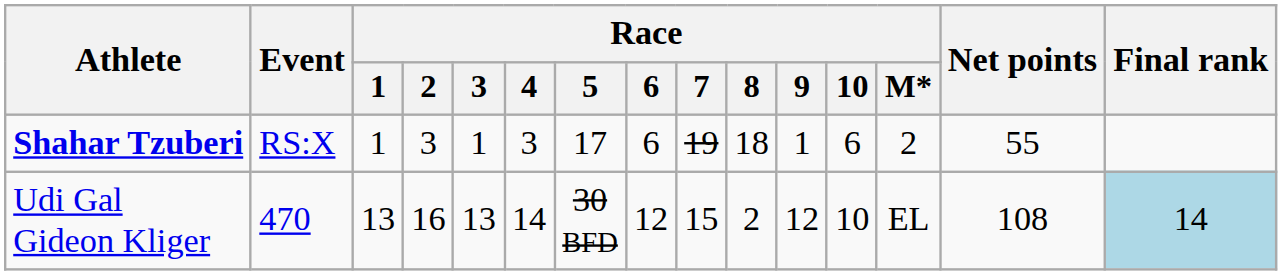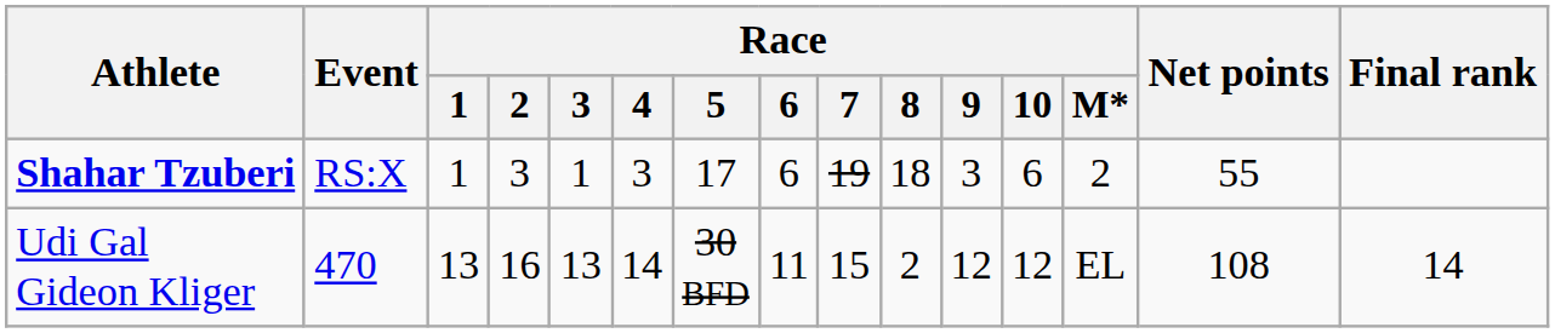 <table class="wikitable" style="font-size:90%">
 <tr>
 <th rowspan=2>Athlete</th>
 <th rowspan=2>Event</th>
 <th colspan=11>Race</th>
 <th rowspan=2>Net points</th>
 <th rowspan=2>Final rank</th>
 </tr>
 <tr style="font-size:95%">
 <th>1</th>
 <th>2</th>
 <th>3</th>
 <th>4</th>
 <th>5</th>
 <th>6</th>
 <th>7</th>
 <th>8</th>
 <th>9</th>
 <th>10</th>
 <th>M*</th>
 </tr>
 <tr align=center>
 <td align=left><strong><a href='#'>Shahar Tzuberi</a></strong></td>
 <td align=left><a href='#'>RS:X</a></td>
 <td>1</td>
 <td>3</td>
 <td>1</td>
 <td>3</td>
 <td>17</td>
 <td>6</td>
 <td><s>19</s></td>
 <td>18</td>
-<td>1</td>
+<td>3</td>
 <td>6</td>
 <td>2</td>
 <td>55</td>
 <td></td>
 </tr>
 <tr align=center>
 <td align=left><a href='#'>Udi Gal</a> <br><a href='#'>Gideon Kliger</a></td>
 <td align=left><a href='#'>470</a></td>
 <td>13</td>
 <td>16</td>
 <td>13</td>
 <td>14</td>
 <td><s>30<br><small>BFD</small></s></td>
-<td>12</td>
+<td>11</td>
 <td>15</td>
 <td>2</td>
 <td>12</td>
-<td>10</td>
+<td>12</td>
 <td>EL</td>
 <td>108</td>
-<td style="background: lightblue;">14</td>
+<td>14</td>
 </tr>
 </table>
